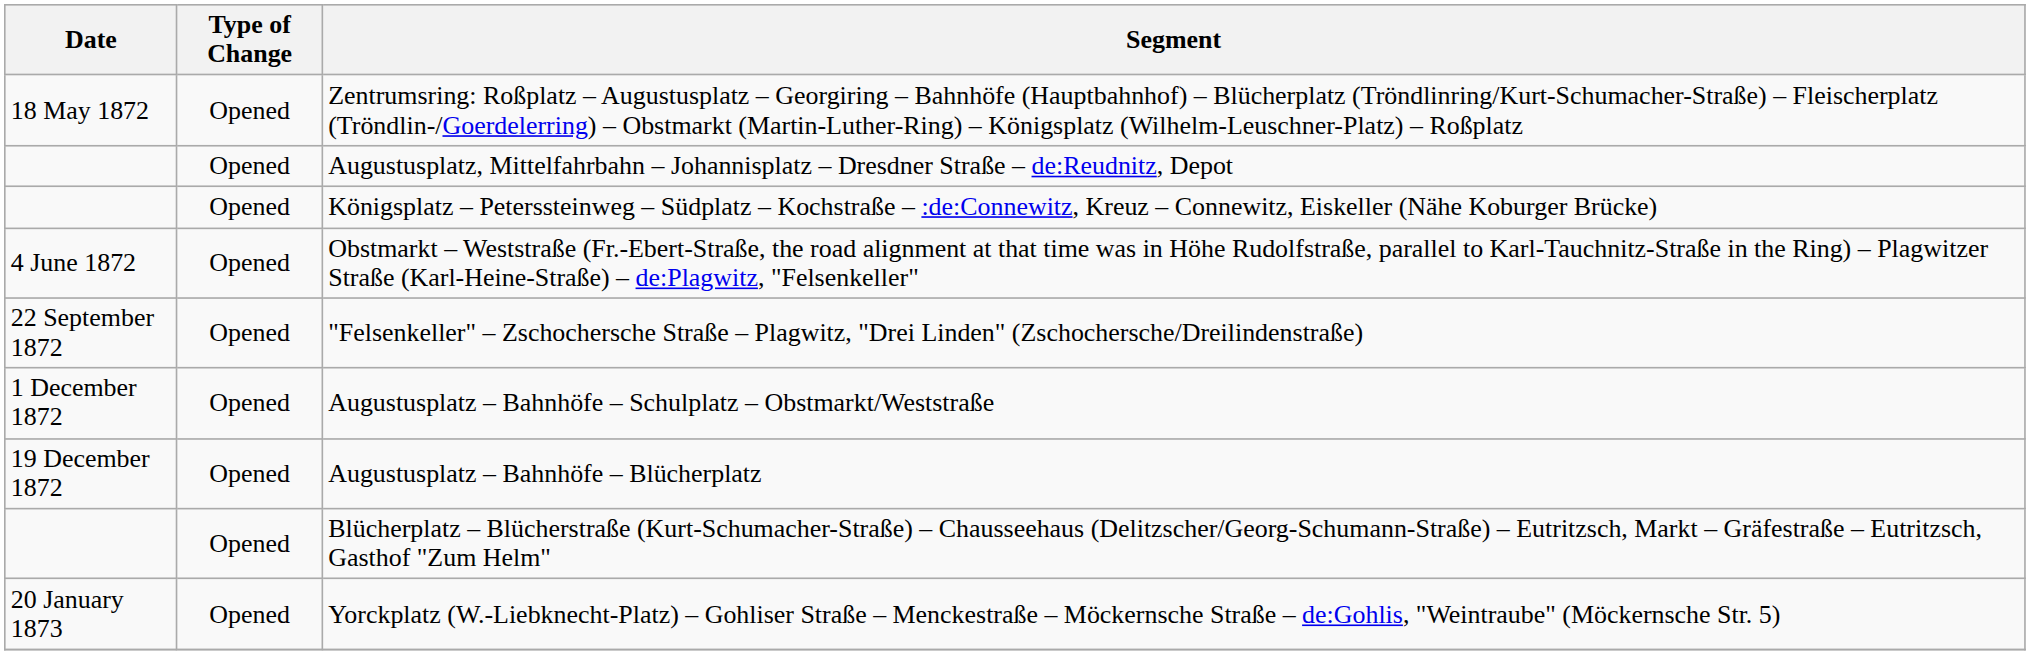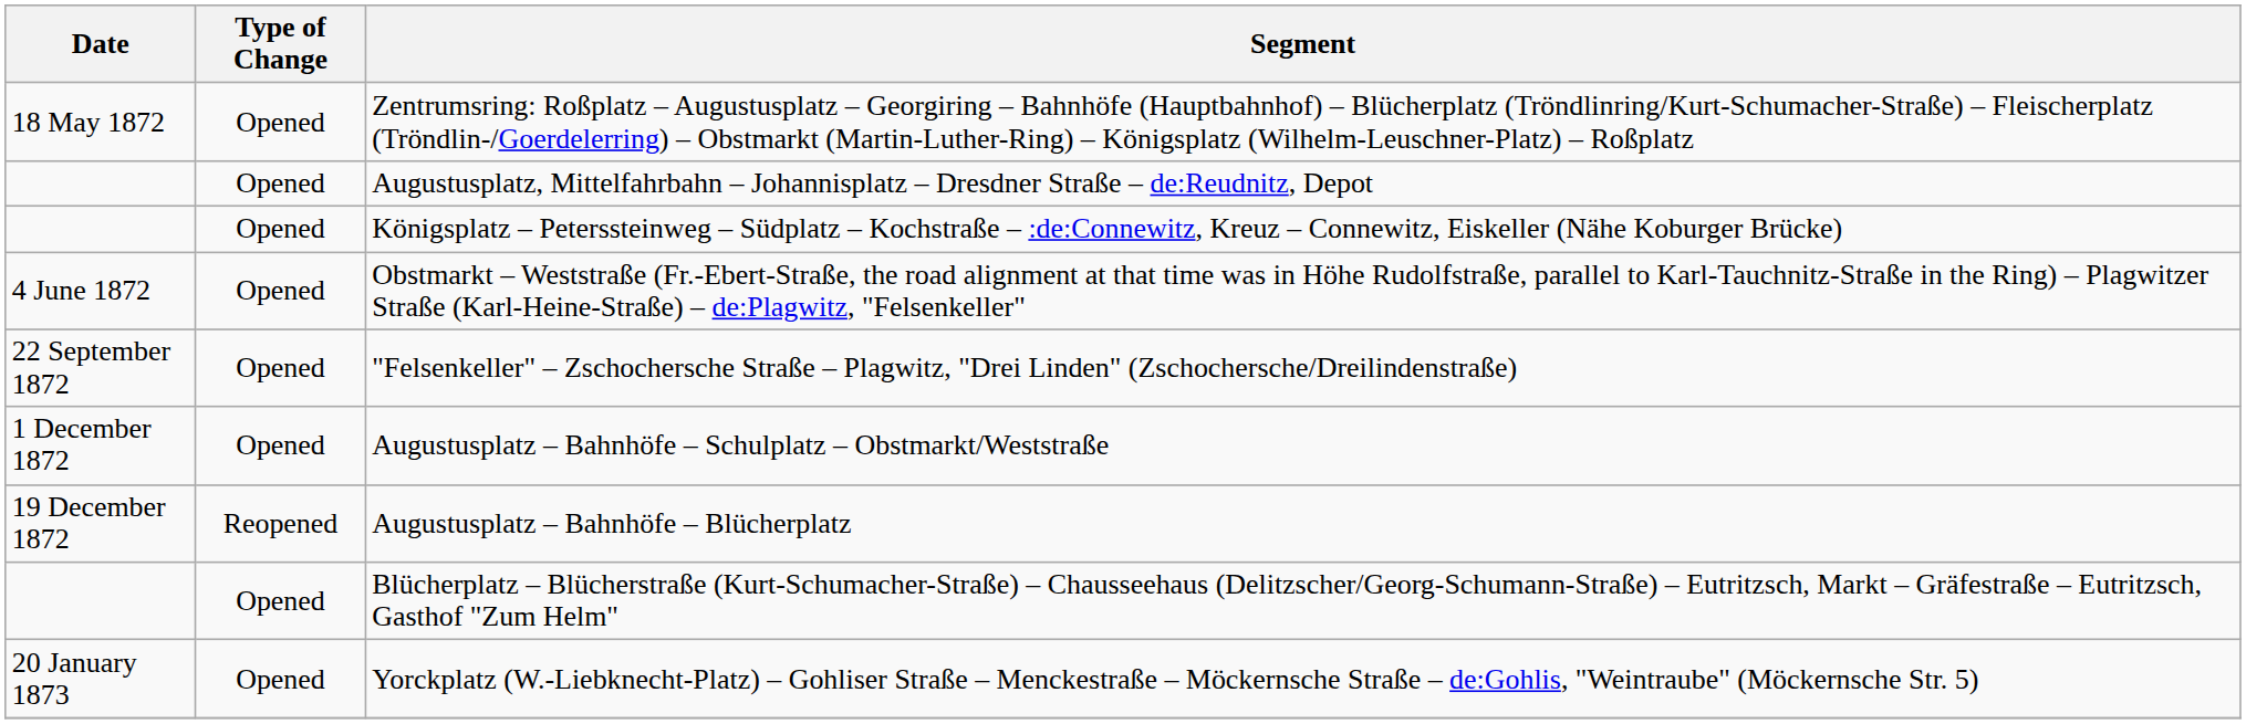 <table class="wikitable">
 <tr>
 <th>Date</th>
 <th>Type of Change</th>
 <th>Segment</th>
 </tr>
 <tr>
 <td>18 May 1872</td>
 <td align="center">Opened</td>
 <td>Zentrumsring:  Roßplatz – Augustusplatz – Georgiring – Bahnhöfe (Hauptbahnhof) – Blücherplatz (Tröndlinring/Kurt-Schumacher-Straße) – Fleischerplatz (Tröndlin-/<a href='#'>Goerdelerring</a>) – Obstmarkt (Martin-Luther-Ring) – Königsplatz (Wilhelm-Leuschner-Platz) – Roßplatz</td>
 </tr>
 <tr>
 <td></td>
 <td align="center">Opened</td>
 <td>Augustusplatz, Mittelfahrbahn – Johannisplatz – Dresdner Straße – <a href='#'>de:Reudnitz</a>, Depot</td>
 </tr>
 <tr>
 <td></td>
 <td align="center">Opened</td>
 <td>Königsplatz – Peterssteinweg – Südplatz – Kochstraße – <a href='#'>:de:Connewitz</a>, Kreuz – Connewitz, Eiskeller (Nähe Koburger Brücke)</td>
 </tr>
 <tr>
 <td>4 June 1872</td>
 <td align="center">Opened</td>
 <td>Obstmarkt – Weststraße (Fr.-Ebert-Straße, the road alignment at that time was in Höhe Rudolfstraße, parallel to Karl-Tauchnitz-Straße in the Ring) – Plagwitzer Straße (Karl-Heine-Straße) – <a href='#'>de:Plagwitz</a>, "Felsenkeller"</td>
 </tr>
 <tr>
 <td>22 September 1872</td>
 <td align="center">Opened</td>
 <td>"Felsenkeller" – Zschochersche Straße – Plagwitz, "Drei Linden" (Zschochersche/Dreilindenstraße)</td>
 </tr>
 <tr>
 <td>1 December 1872</td>
 <td align="center">Opened</td>
 <td>Augustusplatz – Bahnhöfe – Schulplatz – Obstmarkt/Weststraße</td>
 </tr>
 <tr>
 <td>19 December 1872</td>
-<td align="center">Opened</td>
+<td align="center">Reopened</td>
 <td>Augustusplatz – Bahnhöfe – Blücherplatz</td>
 </tr>
 <tr>
 <td></td>
 <td align="center">Opened</td>
 <td>Blücherplatz – Blücherstraße (Kurt-Schumacher-Straße) – Chausseehaus (Delitzscher/Georg-Schumann-Straße) – Eutritzsch, Markt – Gräfestraße – Eutritzsch, Gasthof "Zum Helm"</td>
 </tr>
 <tr>
 <td>20 January 1873</td>
 <td align="center">Opened</td>
 <td>Yorckplatz (W.-Liebknecht-Platz) – Gohliser Straße – Menckestraße – Möckernsche Straße – <a href='#'>de:Gohlis</a>, "Weintraube" (Möckernsche Str. 5)</td>
 </tr>
 <tr>
 </tr>
 </table>
